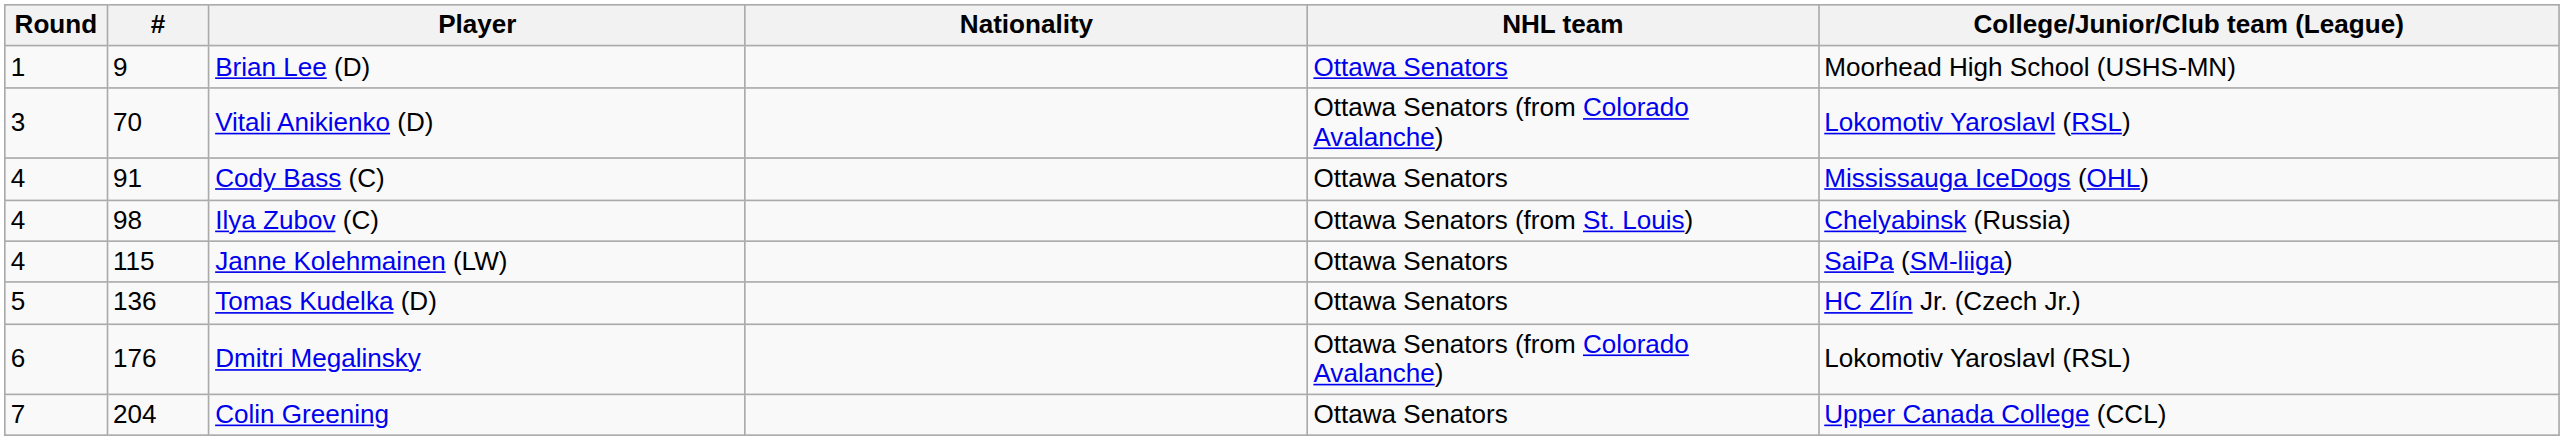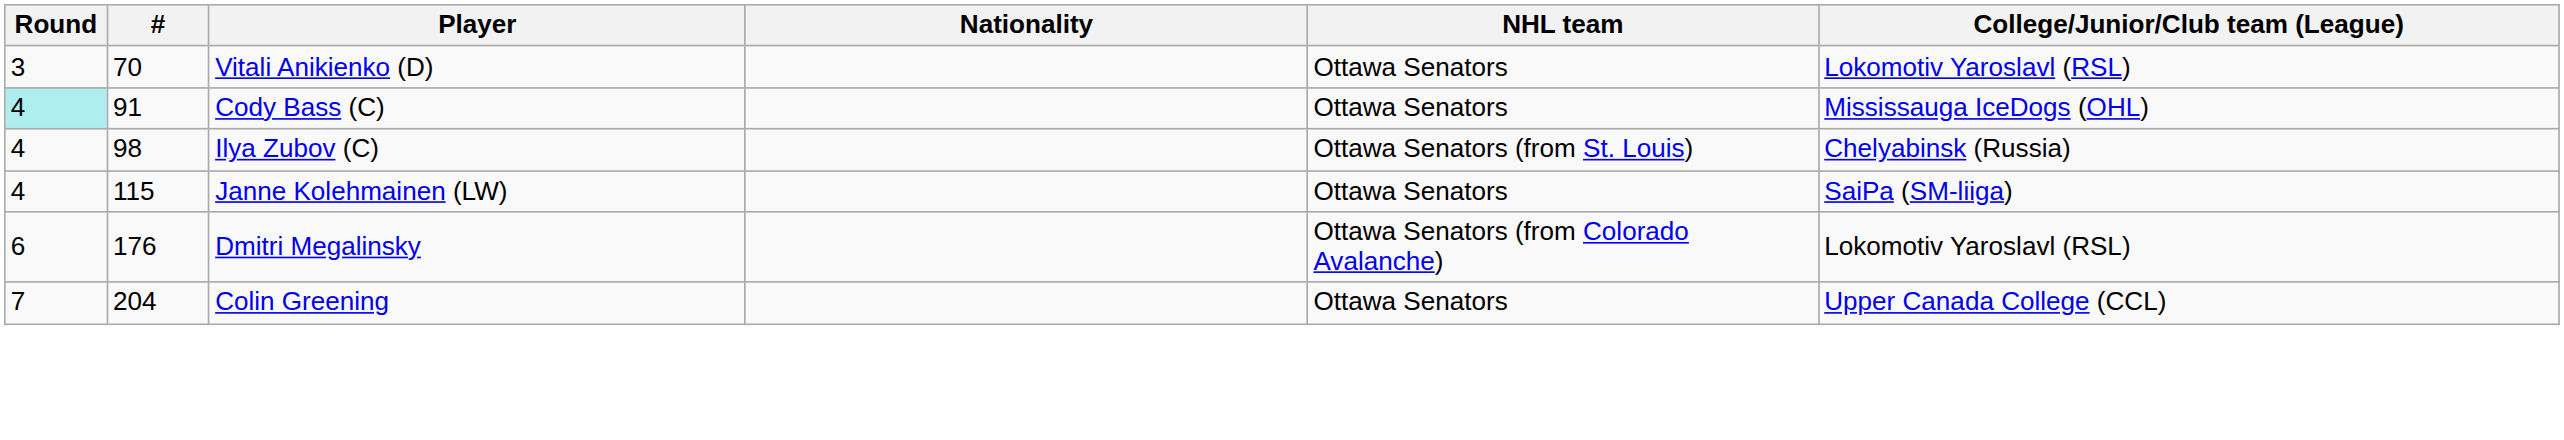 <table class="wikitable">
 <tr align="center">
 <th bgcolor="#DDDDFF" width="4.0%">Round</th>
 <th bgcolor="#DDDDFF" width="4.0%">#</th>
 <th bgcolor="#DDDDFF" width="21.0%">Player</th>
 <th bgcolor="#DDDDFF" width="22.0%">Nationality</th>
 <th bgcolor="#DDDDFF" width="20.0%">NHL team</th>
 <th bgcolor="#DDDDFF" width="100.0%">College/Junior/Club team (League)</th>
 </tr>
 <tr>
-<td>1</td>
-<td>9</td>
-<td><a href='#'>Brian Lee</a> (D)</td>
-<td></td>
-<td><a href='#'>Ottawa Senators</a></td>
-<td>Moorhead High School (USHS-MN)</td>
-</tr>
-<tr>
 <td>3</td>
 <td>70</td>
 <td><a href='#'>Vitali Anikienko</a> (D)</td>
 <td></td>
-<td>Ottawa Senators (from <a href='#'>Colorado Avalanche</a>)</td>
+<td>Ottawa Senators</td>
 <td><a href='#'>Lokomotiv Yaroslavl</a> (<a href='#'>RSL</a>)</td>
 </tr>
 <tr>
-<td>4</td>
+<td style="background: paleturquoise;">4</td>
 <td>91</td>
 <td><a href='#'>Cody Bass</a> (C)</td>
 <td></td>
 <td>Ottawa Senators</td>
 <td><a href='#'>Mississauga IceDogs</a> (<a href='#'>OHL</a>)</td>
 </tr>
 <tr>
 <td>4</td>
 <td>98</td>
 <td><a href='#'>Ilya Zubov</a> (C)</td>
 <td></td>
 <td>Ottawa Senators (from <a href='#'>St. Louis</a>)</td>
 <td><a href='#'>Chelyabinsk</a> (Russia)</td>
 </tr>
 <tr>
 <td>4</td>
 <td>115</td>
 <td><a href='#'>Janne Kolehmainen</a> (LW)</td>
 <td></td>
 <td>Ottawa Senators</td>
 <td><a href='#'>SaiPa</a> (<a href='#'>SM-liiga</a>)</td>
 </tr>
 <tr>
-<td>5</td>
-<td>136</td>
-<td><a href='#'>Tomas Kudelka</a> (D)</td>
-<td></td>
-<td>Ottawa Senators</td>
-<td><a href='#'>HC Zlín</a> Jr. (Czech Jr.)</td>
-</tr>
-<tr>
 <td>6</td>
 <td>176</td>
 <td><a href='#'>Dmitri Megalinsky</a></td>
 <td></td>
 <td>Ottawa Senators (from <a href='#'>Colorado Avalanche</a>)</td>
 <td>Lokomotiv Yaroslavl (RSL)</td>
 </tr>
 <tr>
 <td>7</td>
 <td>204</td>
 <td><a href='#'>Colin Greening</a></td>
 <td></td>
 <td>Ottawa Senators</td>
 <td><a href='#'>Upper Canada College</a> (CCL)</td>
 </tr>
 </table>
